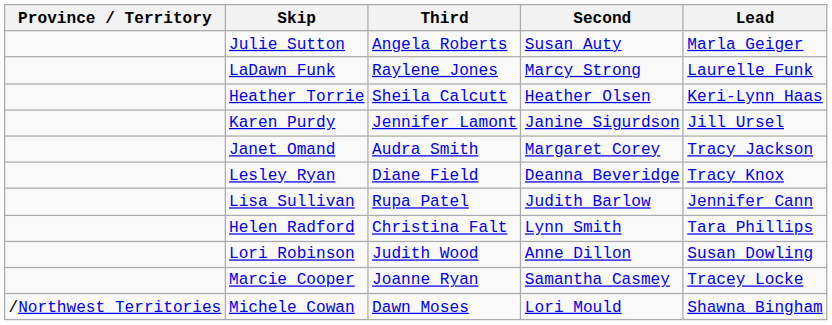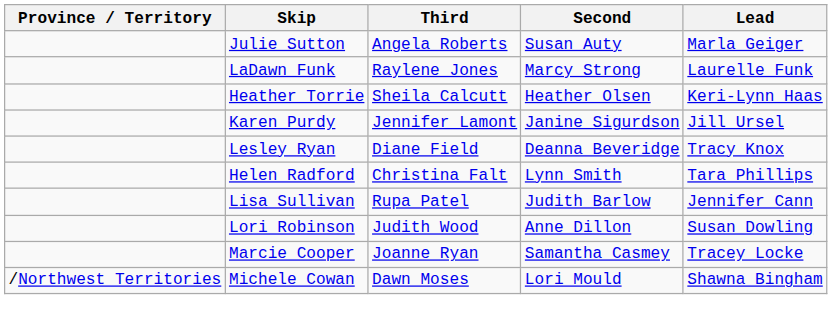 <table class="wikitable">
 <tr>
 <th>Province / Territory</th>
 <th>Skip</th>
 <th>Third</th>
 <th>Second</th>
 <th>Lead</th>
 </tr>
 <tr>
 <td></td>
 <td><a href='#'>Julie Sutton</a></td>
 <td><a href='#'>Angela Roberts</a></td>
 <td><a href='#'>Susan Auty</a></td>
 <td><a href='#'>Marla Geiger</a></td>
 </tr>
 <tr>
 <td></td>
 <td><a href='#'>LaDawn Funk</a></td>
 <td><a href='#'>Raylene Jones</a></td>
 <td><a href='#'>Marcy Strong</a></td>
 <td><a href='#'>Laurelle Funk</a></td>
 </tr>
 <tr>
 <td></td>
 <td><a href='#'>Heather Torrie</a></td>
 <td><a href='#'>Sheila Calcutt</a></td>
 <td><a href='#'>Heather Olsen</a></td>
 <td><a href='#'>Keri-Lynn Haas</a></td>
 </tr>
 <tr>
 <td></td>
 <td><a href='#'>Karen Purdy</a></td>
 <td><a href='#'>Jennifer Lamont</a></td>
 <td><a href='#'>Janine Sigurdson</a></td>
 <td><a href='#'>Jill Ursel</a></td>
 </tr>
 <tr>
 <td></td>
-<td><a href='#'>Janet Omand</a></td>
-<td><a href='#'>Audra Smith</a></td>
-<td><a href='#'>Margaret Corey</a></td>
-<td><a href='#'>Tracy Jackson</a></td>
-</tr>
-<tr>
-<td></td>
 <td><a href='#'>Lesley Ryan</a></td>
 <td><a href='#'>Diane Field</a></td>
 <td><a href='#'>Deanna Beveridge</a></td>
 <td><a href='#'>Tracy Knox</a></td>
 </tr>
 <tr>
 <td></td>
+<td><a href='#'>Helen Radford</a></td>
+<td><a href='#'>Christina Falt</a></td>
+<td><a href='#'>Lynn Smith</a></td>
+<td><a href='#'>Tara Phillips</a></td>
+</tr>
+<tr>
+<td></td>
 <td><a href='#'>Lisa Sullivan</a></td>
 <td><a href='#'>Rupa Patel</a></td>
 <td><a href='#'>Judith Barlow</a></td>
 <td><a href='#'>Jennifer Cann</a></td>
-</tr>
-<tr>
-<td></td>
-<td><a href='#'>Helen Radford</a></td>
-<td><a href='#'>Christina Falt</a></td>
-<td><a href='#'>Lynn Smith</a></td>
-<td><a href='#'>Tara Phillips</a></td>
 </tr>
 <tr>
 <td></td>
 <td><a href='#'>Lori Robinson</a></td>
 <td><a href='#'>Judith Wood</a></td>
 <td><a href='#'>Anne Dillon</a></td>
 <td><a href='#'>Susan Dowling</a></td>
 </tr>
 <tr>
 <td></td>
 <td><a href='#'>Marcie Cooper</a></td>
 <td><a href='#'>Joanne Ryan</a></td>
 <td><a href='#'>Samantha Casmey</a></td>
 <td><a href='#'>Tracey Locke</a></td>
 </tr>
 <tr>
 <td>/<a href='#'>Northwest Territories</a></td>
 <td><a href='#'>Michele Cowan</a></td>
 <td><a href='#'>Dawn Moses</a></td>
 <td><a href='#'>Lori Mould</a></td>
 <td><a href='#'>Shawna Bingham</a></td>
 </tr>
 </table>
